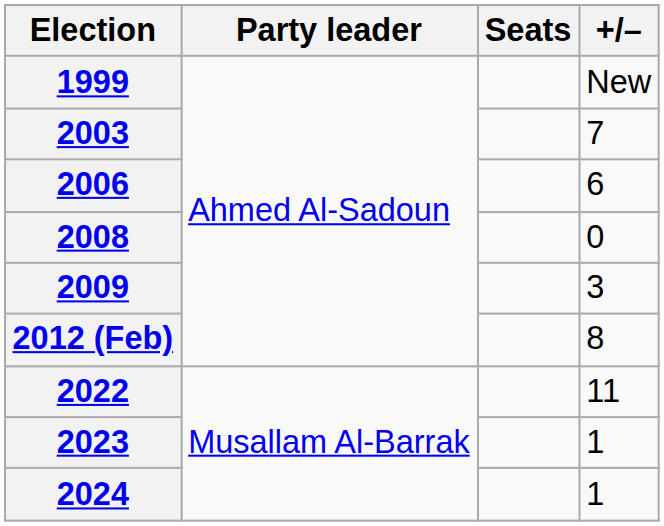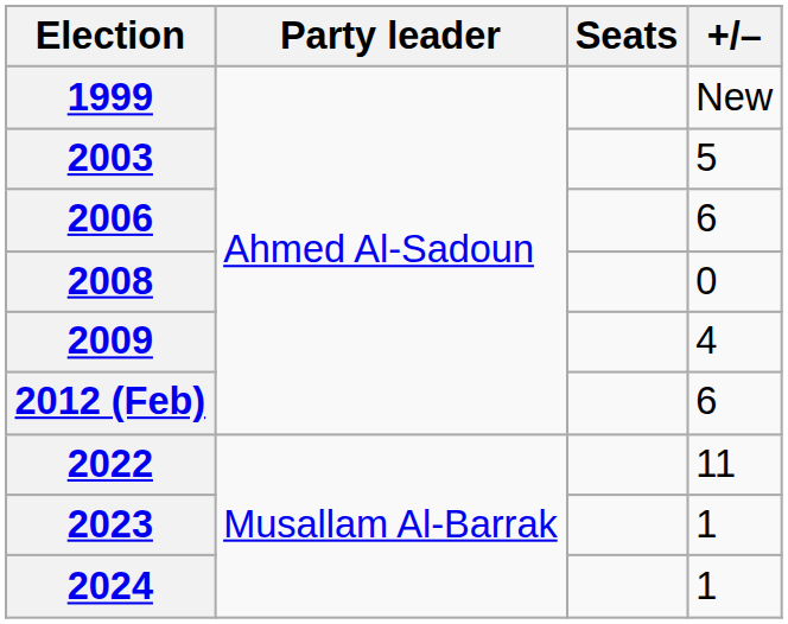 <table class="wikitable">
 <tr>
 <th><strong>Election</strong></th>
 <th>Party leader</th>
 <th><strong>Seats</strong></th>
 <th>+/–</th>
 </tr>
 <tr>
 <th><a href='#'>1999</a></th>
 <td rowspan=6><a href='#'>Ahmed Al-Sadoun</a></td>
 <td></td>
 <td>New</td>
 </tr>
 <tr>
 <th><a href='#'>2003</a></th>
 <td></td>
-<td> 7</td>
+<td> 5</td>
 </tr>
 <tr>
 <th><a href='#'>2006</a></th>
 <td></td>
 <td> 6</td>
 </tr>
 <tr>
 <th><a href='#'>2008</a></th>
 <td></td>
 <td> 0</td>
 </tr>
 <tr>
 <th><a href='#'>2009</a></th>
 <td></td>
-<td> 3</td>
+<td> 4</td>
 </tr>
 <tr>
 <th><a href='#'>2012 (Feb)</a></th>
 <td></td>
-<td> 8</td>
+<td> 6</td>
 </tr>
 <tr>
 <th><a href='#'>2022</a></th>
 <td rowspan=3><a href='#'>Musallam Al-Barrak</a></td>
 <td></td>
 <td> 11</td>
 </tr>
 <tr>
 <th><a href='#'>2023</a></th>
 <td></td>
 <td> 1</td>
 </tr>
 <tr>
 <th><a href='#'>2024</a></th>
 <td></td>
 <td> 1</td>
 </tr>
 </table>
